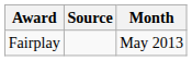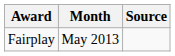 <table class="wikitable sortable" style="text-align:left; font-size:95%;">
 <tr>
 <th>Award</th>
+<th>Month</th>
 <th>Source</th>
-<th>Month</th>
 </tr>
 <tr>
 <td>Fairplay</td>
+<td>May 2013</td>
 <td></td>
-<td>May 2013</td>
 </tr>
 </table>
